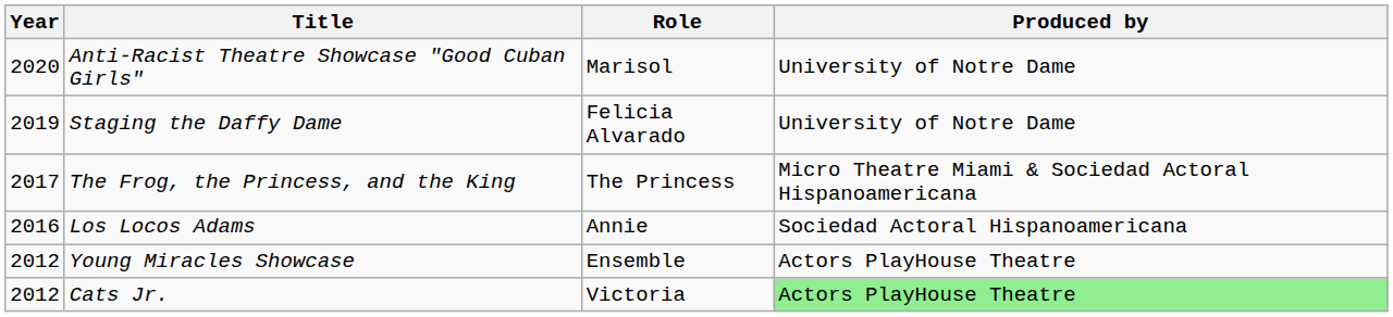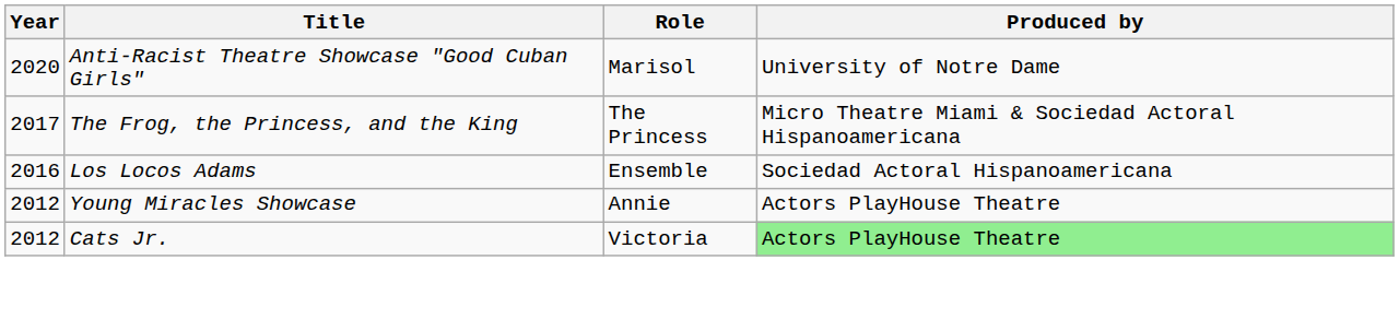 <table class="wikitable">
 <tr>
 <th>Year</th>
 <th>Title</th>
 <th>Role</th>
 <th>Produced by</th>
 </tr>
 <tr>
 <td>2020</td>
 <td><em>Anti-Racist Theatre Showcase "Good Cuban Girls"</em></td>
 <td>Marisol</td>
 <td>University of Notre Dame</td>
 </tr>
 <tr>
-<td>2019</td>
-<td><em>Staging the Daffy Dame</em></td>
-<td>Felicia Alvarado</td>
-<td>University of Notre Dame</td>
-</tr>
-<tr>
 <td>2017</td>
 <td><em>The Frog, the Princess, and the King</em></td>
 <td>The Princess</td>
 <td>Micro Theatre Miami & Sociedad Actoral Hispanoamericana</td>
 </tr>
 <tr>
 <td>2016</td>
 <td><em>Los Locos Adams</em></td>
-<td>Annie</td>
+<td>Ensemble</td>
 <td>Sociedad Actoral Hispanoamericana</td>
 </tr>
 <tr>
 <td>2012</td>
 <td><em>Young Miracles Showcase</em></td>
-<td>Ensemble</td>
+<td>Annie</td>
 <td>Actors PlayHouse Theatre</td>
 </tr>
 <tr>
 <td>2012</td>
 <td><em>Cats Jr.</em></td>
 <td>Victoria</td>
 <td style="background: lightgreen;">Actors PlayHouse Theatre</td>
 </tr>
 </table>
